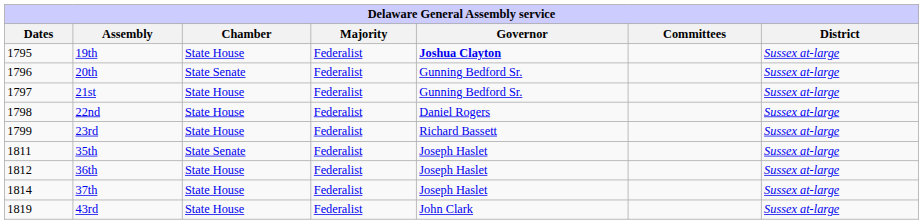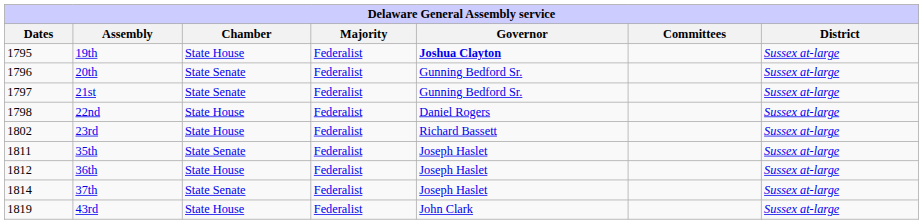 <table class=wikitable style="width: 94%" style="text-align: center;" align="center">
 <tr bgcolor=#cccccc>
 <th colspan=7 style="background: #ccccff;">Delaware General Assembly service</th>
 </tr>
 <tr>
 <th><strong>Dates</strong></th>
 <th><strong>Assembly</strong></th>
 <th><strong>Chamber</strong></th>
 <th><strong>Majority</strong></th>
 <th><strong>Governor</strong></th>
 <th><strong>Committees</strong></th>
 <th><strong>District</strong></th>
 </tr>
 <tr>
 <td>1795</td>
 <td><a href='#'>19th</a></td>
 <td><a href='#'>State House</a></td>
 <td><a href='#'>Federalist</a></td>
 <td><strong><a href='#'>Joshua Clayton</a></strong></td>
 <td></td>
 <td><a href='#'><em>Sussex at-large</em></a></td>
 </tr>
 <tr>
 <td>1796</td>
 <td><a href='#'>20th</a></td>
 <td><a href='#'>State Senate</a></td>
 <td><a href='#'>Federalist</a></td>
 <td><a href='#'>Gunning Bedford Sr.</a></td>
 <td></td>
 <td><a href='#'><em>Sussex at-large</em></a></td>
 </tr>
 <tr>
 <td>1797</td>
 <td><a href='#'>21st</a></td>
-<td><a href='#'>State House</a></td>
+<td><a href='#'>State Senate</a></td>
 <td><a href='#'>Federalist</a></td>
 <td><a href='#'>Gunning Bedford Sr.</a></td>
 <td></td>
 <td><a href='#'><em>Sussex at-large</em></a></td>
 </tr>
 <tr>
 <td>1798</td>
 <td><a href='#'>22nd</a></td>
 <td><a href='#'>State House</a></td>
 <td><a href='#'>Federalist</a></td>
 <td><a href='#'>Daniel Rogers</a></td>
 <td></td>
 <td><a href='#'><em>Sussex at-large</em></a></td>
 </tr>
 <tr>
-<td>1799</td>
+<td>1802</td>
 <td><a href='#'>23rd</a></td>
 <td><a href='#'>State House</a></td>
 <td><a href='#'>Federalist</a></td>
 <td><a href='#'>Richard Bassett</a></td>
 <td></td>
 <td><a href='#'><em>Sussex at-large</em></a></td>
 </tr>
 <tr>
 <td>1811</td>
 <td><a href='#'>35th</a></td>
 <td><a href='#'>State Senate</a></td>
 <td><a href='#'>Federalist</a></td>
 <td><a href='#'>Joseph Haslet</a></td>
 <td></td>
 <td><a href='#'><em>Sussex at-large</em></a></td>
 </tr>
 <tr>
 <td>1812</td>
 <td><a href='#'>36th</a></td>
 <td><a href='#'>State House</a></td>
 <td><a href='#'>Federalist</a></td>
 <td><a href='#'>Joseph Haslet</a></td>
 <td></td>
 <td><a href='#'><em>Sussex at-large</em></a></td>
 </tr>
 <tr>
 <td>1814</td>
 <td><a href='#'>37th</a></td>
-<td><a href='#'>State House</a></td>
+<td><a href='#'>State Senate</a></td>
 <td><a href='#'>Federalist</a></td>
 <td><a href='#'>Joseph Haslet</a></td>
 <td></td>
 <td><a href='#'><em>Sussex at-large</em></a></td>
 </tr>
 <tr>
 <td>1819</td>
 <td><a href='#'>43rd</a></td>
 <td><a href='#'>State House</a></td>
 <td><a href='#'>Federalist</a></td>
 <td><a href='#'>John Clark</a></td>
 <td></td>
 <td><a href='#'><em>Sussex at-large</em></a></td>
 </tr>
 </table>
